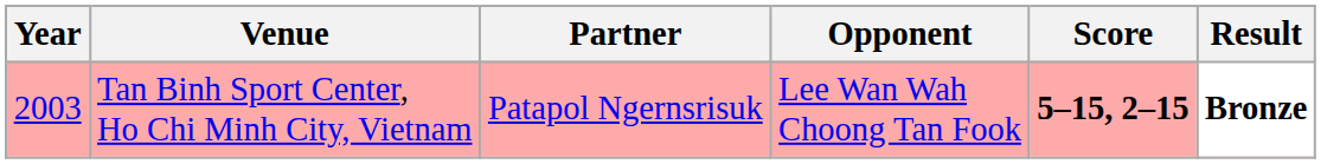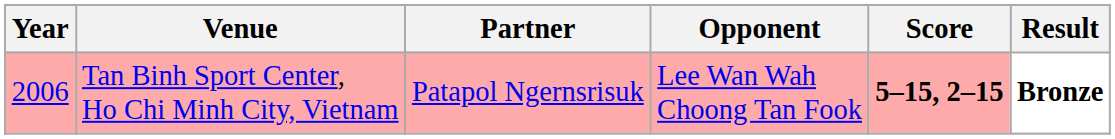 <table class="sortable wikitable" style="font-size: 90%;">
 <tr>
 <th>Year</th>
 <th>Venue</th>
 <th>Partner</th>
 <th>Opponent</th>
 <th>Score</th>
 <th>Result</th>
 </tr>
 <tr style="background:#FFAAAA">
-<td align="center"><a href='#'>2003</a></td>
+<td align="center"><a href='#'>2006</a></td>
 <td align="left"><a href='#'>Tan Binh Sport Center</a>,<br><a href='#'>Ho Chi Minh City, Vietnam</a></td>
 <td align="left"> <a href='#'>Patapol Ngernsrisuk</a></td>
 <td align="left"> <a href='#'>Lee Wan Wah</a> <br>  <a href='#'>Choong Tan Fook</a></td>
 <td align="left"><strong>5–15, 2–15</strong></td>
 <td style="text-align:left; background:white"> <strong>Bronze</strong></td>
 </tr>
 </table>
